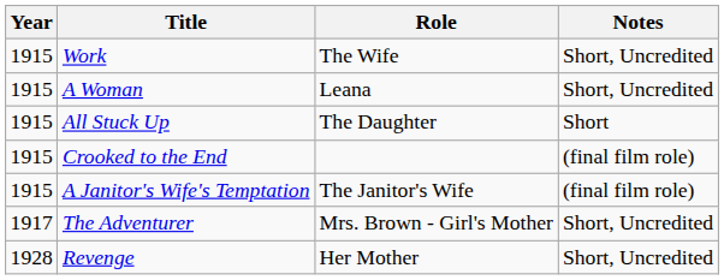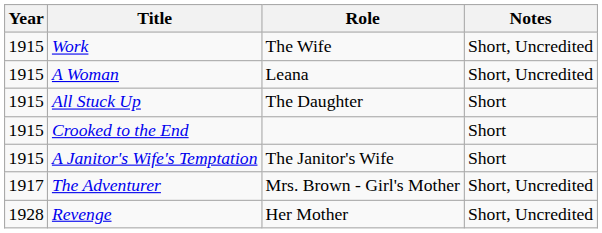 <table class="wikitable">
 <tr>
 <th>Year</th>
 <th>Title</th>
 <th>Role</th>
 <th>Notes</th>
 </tr>
 <tr>
 <td>1915</td>
 <td><em><a href='#'>Work</a></em></td>
 <td>The Wife</td>
 <td>Short, Uncredited</td>
 </tr>
 <tr>
 <td>1915</td>
 <td><em><a href='#'>A Woman</a></em></td>
 <td>Leana</td>
 <td>Short, Uncredited</td>
 </tr>
 <tr>
 <td>1915</td>
 <td><em><a href='#'>All Stuck Up</a></em></td>
 <td>The Daughter</td>
 <td>Short</td>
 </tr>
 <tr>
 <td>1915</td>
 <td><em><a href='#'>Crooked to the End</a></em></td>
 <td></td>
-<td>(final film role)</td>
+<td>Short</td>
 </tr>
 <tr>
 <td>1915</td>
 <td><em><a href='#'>A Janitor's Wife's Temptation</a></em></td>
 <td>The Janitor's Wife</td>
-<td>(final film role)</td>
+<td>Short</td>
 </tr>
 <tr>
 <td>1917</td>
 <td><em><a href='#'>The Adventurer</a></em></td>
 <td>Mrs. Brown - Girl's Mother</td>
 <td>Short, Uncredited</td>
 </tr>
 <tr>
 <td>1928</td>
 <td><em><a href='#'>Revenge</a></em></td>
 <td>Her Mother</td>
 <td>Short, Uncredited</td>
 </tr>
 </table>
